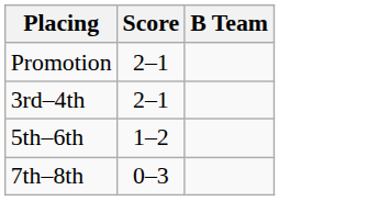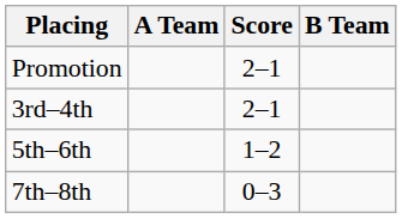 <table class=wikitable style="border:1px solid #AAAAAA;">
 <tr>
 <th>Placing</th>
+<th>A Team</th>
 <th>Score</th>
 <th>B Team</th>
 </tr>
 <tr>
 <td>Promotion</td>
+<td><strong></strong></td>
 <td align="center">2–1</td>
 <td></td>
 </tr>
 <tr>
 <td>3rd–4th</td>
+<td></td>
 <td align="center">2–1</td>
 <td></td>
 </tr>
 <tr>
 <td>5th–6th</td>
+<td></td>
 <td align="center">1–2</td>
 <td></td>
 </tr>
 <tr>
 <td>7th–8th</td>
+<td></td>
 <td align="center">0–3</td>
 <td></td>
 </tr>
 </table>
